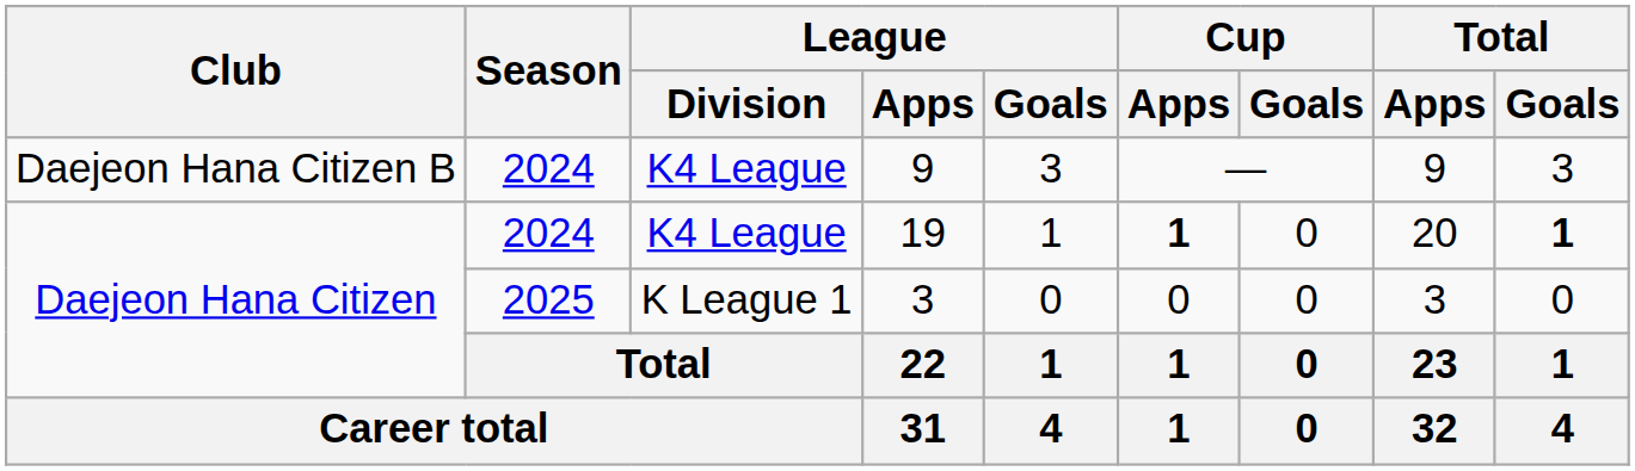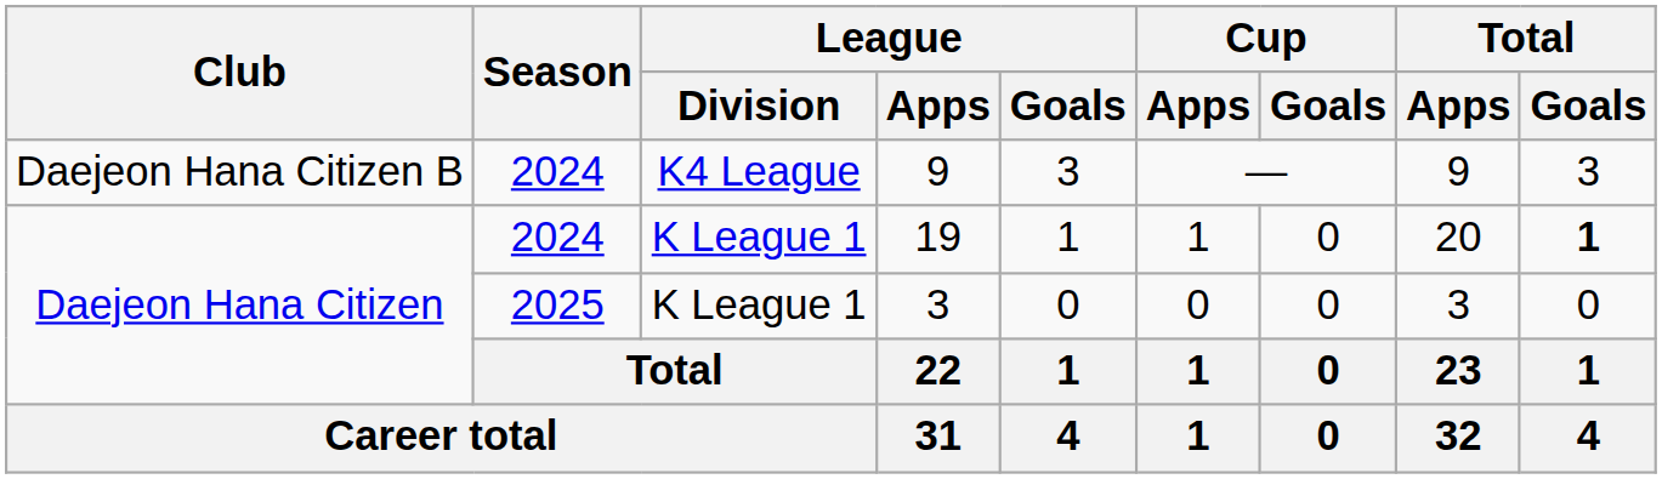 <table class="wikitable" style="text-align: center">
 <tr>
 <th scope="col" rowspan="2">Club</th>
 <th scope="col" rowspan="2">Season</th>
 <th scope="col" colspan="3">League</th>
 <th scope="col" colspan="2">Cup</th>
 <th scope="col" colspan="2">Total</th>
 </tr>
 <tr>
 <th scope="col">Division</th>
 <th scope="col">Apps</th>
 <th scope="col">Goals</th>
 <th scope="col">Apps</th>
 <th scope="col">Goals</th>
 <th scope="col">Apps</th>
 <th scope="col">Goals</th>
 </tr>
 <tr>
 <td>Daejeon Hana Citizen B</td>
 <td><a href='#'>2024</a></td>
 <td><a href='#'>K4 League</a></td>
 <td>9</td>
 <td>3</td>
 <td colspan="2">—</td>
 <td>9</td>
 <td>3</td>
 </tr>
 <tr>
 <td rowspan="3"><a href='#'>Daejeon Hana Citizen</a></td>
 <td><a href='#'>2024</a></td>
-<td><a href='#'>K4 League</a></td>
+<td><a href='#'>K League 1</a></td>
 <td>19</td>
 <td>1</td>
-<td><strong>1</strong></td>
+<td>1</td>
 <td>0</td>
 <td>20</td>
 <td><strong>1</strong></td>
 </tr>
 <tr>
 <td><a href='#'>2025</a></td>
 <td>K League 1</td>
 <td>3</td>
 <td>0</td>
 <td>0</td>
 <td>0</td>
 <td>3</td>
 <td>0</td>
 </tr>
 <tr>
 <th colspan="2">Total</th>
 <th>22</th>
 <th>1</th>
 <th>1</th>
 <th>0</th>
 <th>23</th>
 <th>1</th>
 </tr>
 <tr>
 <th colspan="3">Career total</th>
 <th>31</th>
 <th>4</th>
 <th>1</th>
 <th>0</th>
 <th>32</th>
 <th>4</th>
 </tr>
 </table>
